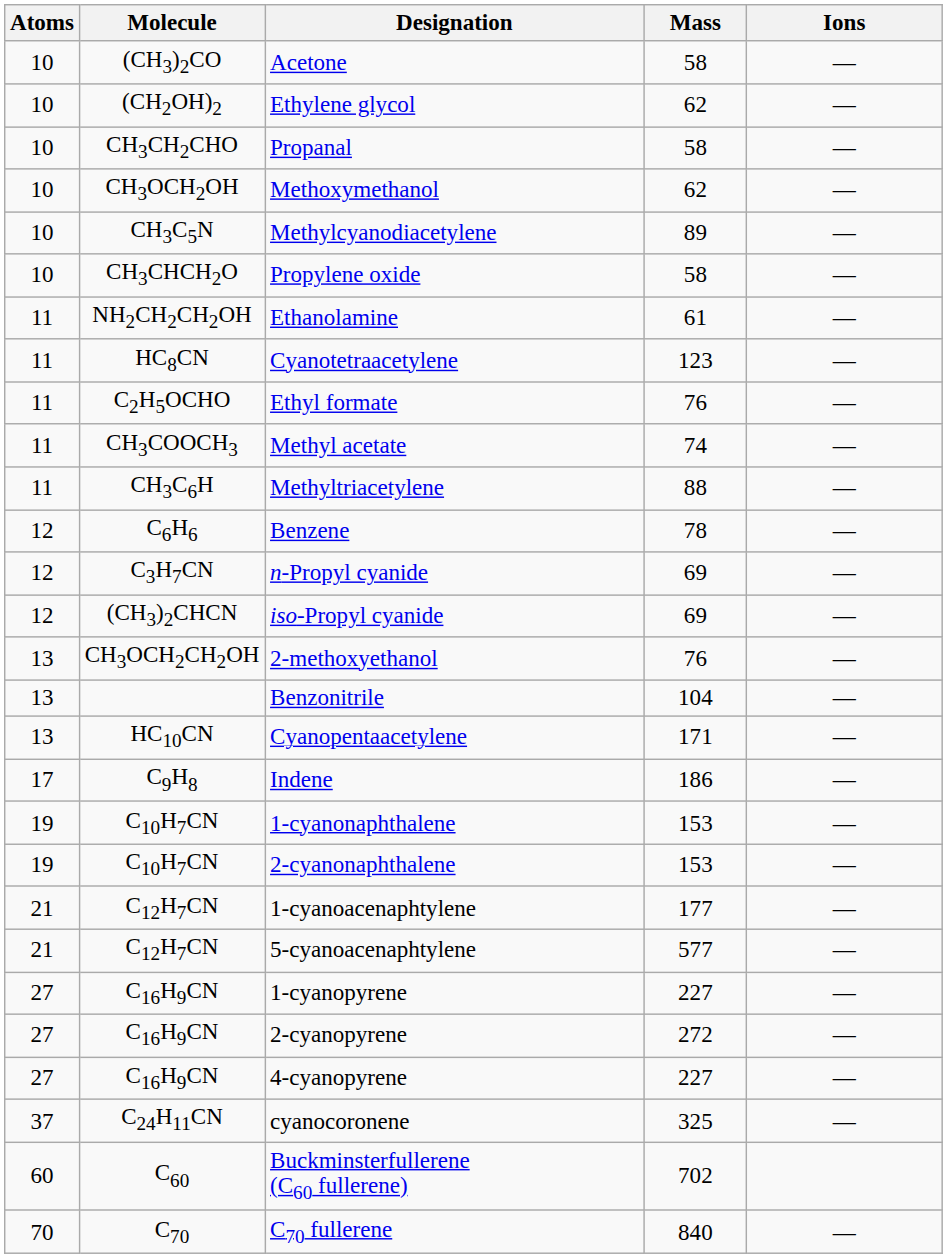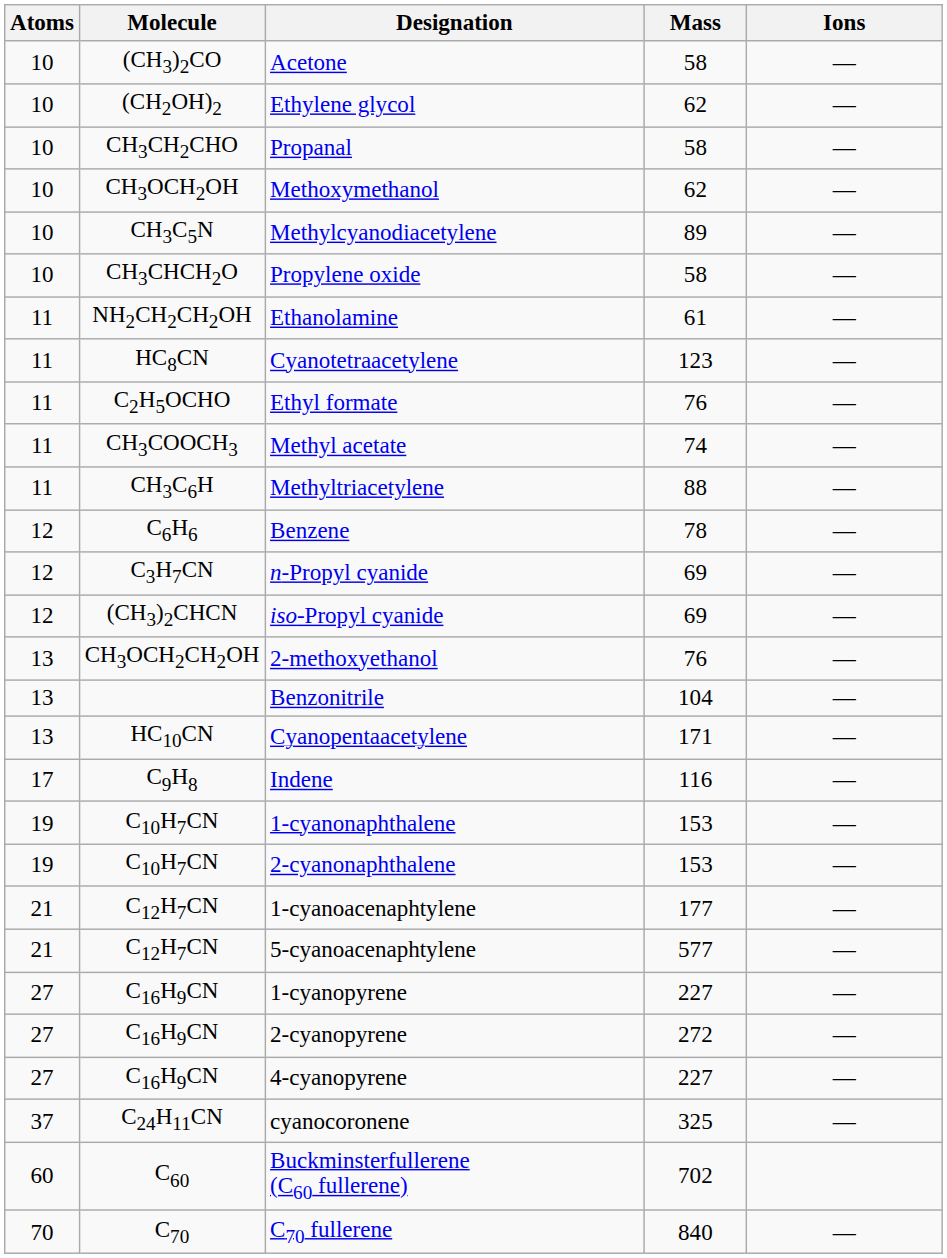 <table class="wikitable sortable sticky-header">
 <tr>
 <th style="width: 2em;">Atoms</th>
 <th style="width: 6em;">Molecule</th>
 <th style="width: 16em;">Designation</th>
 <th style="width: 4em;">Mass</th>
 <th style="width: 8em;">Ions</th>
 </tr>
 <tr>
 <td align="center">10</td>
 <td align="center">(CH<sub>3</sub>)<sub>2</sub>CO</td>
 <td><a href='#'>Acetone</a></td>
 <td align="center">58</td>
 <td align="center">—</td>
 </tr>
 <tr>
 <td align="center">10</td>
 <td align="center">(CH<sub>2</sub>OH)<sub>2</sub></td>
 <td><a href='#'>Ethylene glycol</a></td>
 <td align="center">62</td>
 <td align="center">—</td>
 </tr>
 <tr>
 <td align="center">10</td>
 <td align="center">CH<sub>3</sub>CH<sub>2</sub>CHO</td>
 <td><a href='#'>Propanal</a></td>
 <td align="center">58</td>
 <td align="center">—</td>
 </tr>
 <tr>
 <td align="center">10</td>
 <td align="center">CH<sub>3</sub>OCH<sub>2</sub>OH</td>
 <td><a href='#'>Methoxymethanol</a></td>
 <td align="center">62</td>
 <td align="center">—</td>
 </tr>
 <tr>
 <td align="center">10</td>
 <td align="center">CH<sub>3</sub>C<sub>5</sub>N</td>
 <td><a href='#'>Methylcyanodiacetylene</a></td>
 <td align="center">89</td>
 <td align="center">—</td>
 </tr>
 <tr>
 <td align="center">10</td>
 <td align="center">CH<sub>3</sub>CHCH<sub>2</sub>O</td>
 <td><a href='#'>Propylene oxide</a></td>
 <td align="center">58</td>
 <td align="center">—</td>
 </tr>
 <tr>
 <td align="center">11</td>
 <td align="center">NH<sub>2</sub>CH<sub>2</sub>CH<sub>2</sub>OH</td>
 <td><a href='#'>Ethanolamine</a></td>
 <td align="center">61</td>
 <td align="center">—</td>
 </tr>
 <tr>
 <td align="center">11</td>
 <td align="center">HC<sub>8</sub>CN</td>
 <td><a href='#'>Cyanotetraacetylene</a></td>
 <td align="center">123</td>
 <td align="center">—</td>
 </tr>
 <tr>
 <td align="center">11</td>
 <td align="center">C<sub>2</sub>H<sub>5</sub>OCHO</td>
 <td><a href='#'>Ethyl formate</a></td>
 <td align="center">76</td>
 <td align="center">—</td>
 </tr>
 <tr>
 <td align="center">11</td>
 <td align="center">CH<sub>3</sub>COOCH<sub>3</sub></td>
 <td><a href='#'>Methyl acetate</a></td>
 <td align="center">74</td>
 <td align="center">—</td>
 </tr>
 <tr>
 <td align="center">11</td>
 <td align="center">CH<sub>3</sub>C<sub>6</sub>H</td>
 <td><a href='#'>Methyltriacetylene</a></td>
 <td align="center">88</td>
 <td align="center">—</td>
 </tr>
 <tr>
 <td align="center">12</td>
 <td align="center">C<sub>6</sub>H<sub>6</sub></td>
 <td><a href='#'>Benzene</a></td>
 <td align="center">78</td>
 <td align="center">—</td>
 </tr>
 <tr>
 <td align="center">12</td>
 <td align="center">C<sub>3</sub>H<sub>7</sub>CN</td>
 <td><a href='#'><em>n</em>-Propyl cyanide</a></td>
 <td align="center">69</td>
 <td align="center">—</td>
 </tr>
 <tr>
 <td align="center">12</td>
 <td align="center">(CH<sub>3</sub>)<sub>2</sub>CHCN</td>
 <td><a href='#'><em>iso</em>-Propyl cyanide</a></td>
 <td align="center">69</td>
 <td align="center">—</td>
 </tr>
 <tr>
 <td align="center">13</td>
 <td align="center">CH<sub>3</sub>OCH<sub>2</sub>CH<sub>2</sub>OH</td>
 <td><a href='#'>2-methoxyethanol</a></td>
 <td align="center">76</td>
 <td align="center">—</td>
 </tr>
 <tr>
 <td align="center">13</td>
 <td align="center"></td>
 <td><a href='#'>Benzonitrile</a></td>
 <td align="center">104</td>
 <td align="center">—</td>
 </tr>
 <tr>
 <td align="center">13</td>
 <td align="center">HC<sub>10</sub>CN</td>
 <td><a href='#'>Cyanopentaacetylene</a></td>
 <td align="center">171</td>
 <td align="center">—</td>
 </tr>
 <tr>
 <td align="center">17</td>
 <td align="center">C<sub>9</sub>H<sub>8</sub></td>
 <td><a href='#'>Indene</a></td>
-<td align="center">186</td>
+<td align="center">116</td>
 <td align="center">—</td>
 </tr>
 <tr>
 <td align="center">19</td>
 <td align="center">C<sub>10</sub>H<sub>7</sub>CN</td>
 <td><a href='#'>1-cyanonaphthalene</a></td>
 <td align="center">153</td>
 <td align="center">—</td>
 </tr>
 <tr>
 <td align="center">19</td>
 <td align="center">C<sub>10</sub>H<sub>7</sub>CN</td>
 <td><a href='#'>2-cyanonaphthalene</a></td>
 <td align="center">153</td>
 <td align="center">—</td>
 </tr>
 <tr>
 <td align="center">21</td>
 <td align="center">C<sub>12</sub>H<sub>7</sub>CN</td>
 <td>1-cyanoacenaphtylene</td>
 <td align="center">177</td>
 <td align="center">—</td>
 </tr>
 <tr>
 <td align="center">21</td>
 <td align="center">C<sub>12</sub>H<sub>7</sub>CN</td>
 <td>5-cyanoacenaphtylene</td>
 <td align="center">577</td>
 <td align="center">—</td>
 </tr>
 <tr>
 <td align="center">27</td>
 <td align="center">C<sub>16</sub>H<sub>9</sub>CN</td>
 <td>1-cyanopyrene</td>
 <td align="center">227</td>
 <td align="center">—</td>
 </tr>
 <tr>
 <td align="center">27</td>
 <td align="center">C<sub>16</sub>H<sub>9</sub>CN</td>
 <td>2-cyanopyrene</td>
 <td align="center">272</td>
 <td align="center">—</td>
 </tr>
 <tr>
 <td align="center">27</td>
 <td align="center">C<sub>16</sub>H<sub>9</sub>CN</td>
 <td>4-cyanopyrene</td>
 <td align="center">227</td>
 <td align="center">—</td>
 </tr>
 <tr>
 <td align="center">37</td>
 <td align="center">C<sub>24</sub>H<sub>11</sub>CN</td>
 <td>cyanocoronene</td>
 <td align="center">325</td>
 <td align="center">—</td>
 </tr>
 <tr>
 <td align="center">60</td>
 <td align="center">C<sub>60</sub></td>
 <td><a href='#'>Buckminsterfullerene<br>(C<sub>60</sub> fullerene)</a></td>
 <td align="center">702</td>
 <td align="center"></td>
 </tr>
 <tr>
 <td align="center">70</td>
 <td align="center">C<sub>70</sub></td>
 <td><a href='#'>C<sub>70</sub> fullerene</a></td>
 <td align="center">840</td>
 <td align="center">—</td>
 </tr>
 </table>
